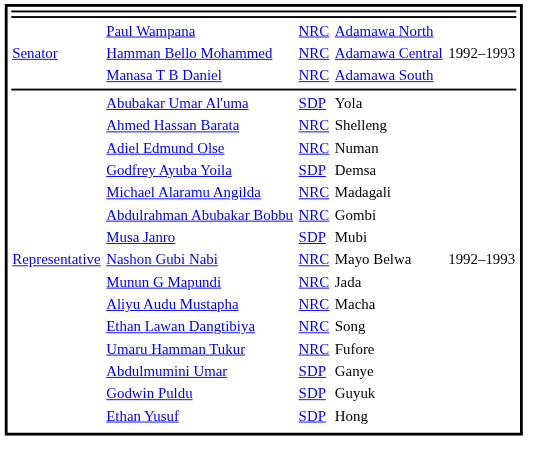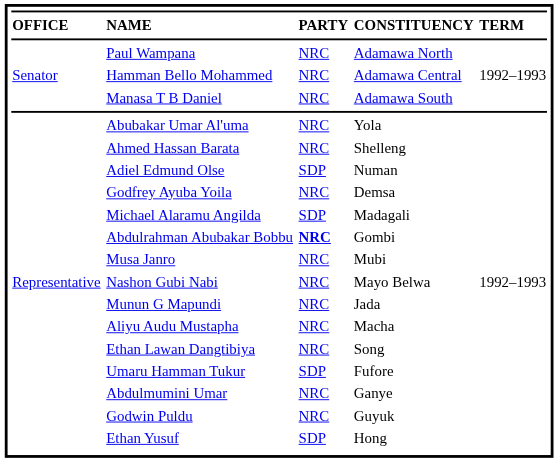 <table cellpadding="1" cellspacing="4" style="margin:3px; border:3px solid #000000;">
 <tr>
 <td colspan="5" bgcolor="#000000"></td>
+</tr>
+<tr>
+<td><strong>OFFICE</strong></td>
+<td><strong>NAME</strong></td>
+<td><strong>PARTY</strong></td>
+<td><strong>CONSTITUENCY</strong></td>
+<td><strong>TERM</strong></td>
 </tr>
 <tr>
 <td colspan="5" bgcolor="#000000"></td>
 </tr>
 <tr>
 <td rowspan="3"><a href='#'>Senator</a></td>
 <td><a href='#'>Paul Wampana</a></td>
 <td><a href='#'>NRC</a></td>
 <td><a href='#'>Adamawa North</a></td>
 <td rowspan="3">1992–1993</td>
 </tr>
 <tr>
 <td><a href='#'>Hamman Bello Mohammed</a></td>
 <td><a href='#'>NRC</a></td>
 <td><a href='#'>Adamawa Central</a></td>
 </tr>
 <tr>
 <td><a href='#'>Manasa T B Daniel</a></td>
 <td><a href='#'>NRC</a></td>
 <td><a href='#'>Adamawa South</a></td>
 </tr>
 <tr>
 <td colspan="5" bgcolor="#000000"></td>
 </tr>
 <tr>
 <td rowspan="15"><a href='#'>Representative</a></td>
 <td><a href='#'>Abubakar Umar Al'uma</a></td>
-<td><a href='#'>SDP</a></td>
+<td><a href='#'>NRC</a></td>
 <td>Yola</td>
 <td rowspan="15">1992–1993</td>
 </tr>
 <tr>
 <td><a href='#'>Ahmed Hassan Barata</a></td>
 <td><a href='#'>NRC</a></td>
 <td>Shelleng</td>
 </tr>
 <tr>
 <td><a href='#'>Adiel Edmund Olse</a></td>
-<td><a href='#'>NRC</a></td>
+<td><a href='#'>SDP</a></td>
 <td>Numan</td>
 </tr>
 <tr>
 <td><a href='#'>Godfrey Ayuba Yoila</a></td>
-<td><a href='#'>SDP</a></td>
+<td><a href='#'>NRC</a></td>
 <td>Demsa</td>
 </tr>
 <tr>
 <td><a href='#'>Michael Alaramu Angilda</a></td>
-<td><a href='#'>NRC</a></td>
+<td><a href='#'>SDP</a></td>
 <td>Madagali</td>
 </tr>
 <tr>
 <td><a href='#'>Abdulrahman Abubakar Bobbu</a></td>
-<td><a href='#'>NRC</a></td>
+<td><strong><a href='#'>NRC</a></strong></td>
 <td>Gombi</td>
 </tr>
 <tr>
 <td><a href='#'>Musa Janro</a></td>
-<td><a href='#'>SDP</a></td>
+<td><a href='#'>NRC</a></td>
 <td>Mubi</td>
 </tr>
 <tr>
 <td><a href='#'>Nashon Gubi Nabi</a></td>
 <td><a href='#'>NRC</a></td>
 <td>Mayo Belwa</td>
 </tr>
 <tr>
 <td><a href='#'>Munun G Mapundi</a></td>
 <td><a href='#'>NRC</a></td>
 <td>Jada</td>
 </tr>
 <tr>
 <td><a href='#'>Aliyu Audu Mustapha</a></td>
 <td><a href='#'>NRC</a></td>
 <td>Macha</td>
 </tr>
 <tr>
 <td><a href='#'>Ethan Lawan Dangtibiya</a></td>
 <td><a href='#'>NRC</a></td>
 <td>Song</td>
 </tr>
 <tr>
 <td><a href='#'>Umaru Hamman Tukur</a></td>
-<td><a href='#'>NRC</a></td>
+<td><a href='#'>SDP</a></td>
 <td>Fufore</td>
 </tr>
 <tr>
 <td><a href='#'>Abdulmumini Umar</a></td>
-<td><a href='#'>SDP</a></td>
+<td><a href='#'>NRC</a></td>
 <td>Ganye</td>
 </tr>
 <tr>
 <td><a href='#'>Godwin Puldu</a></td>
-<td><a href='#'>SDP</a></td>
+<td><a href='#'>NRC</a></td>
 <td>Guyuk</td>
 </tr>
 <tr>
 <td><a href='#'>Ethan Yusuf</a></td>
 <td><a href='#'>SDP</a></td>
 <td>Hong</td>
 </tr>
 <tr>
 </tr>
 </table>
